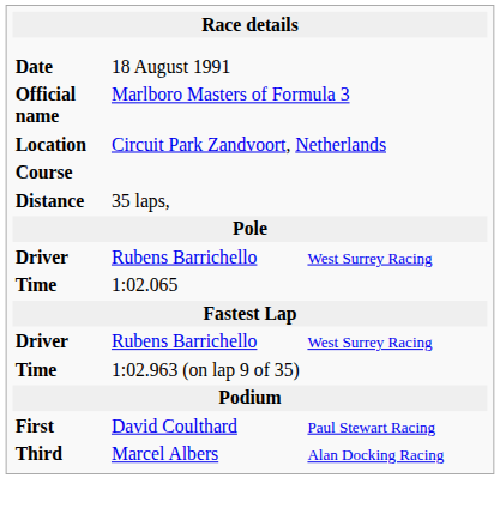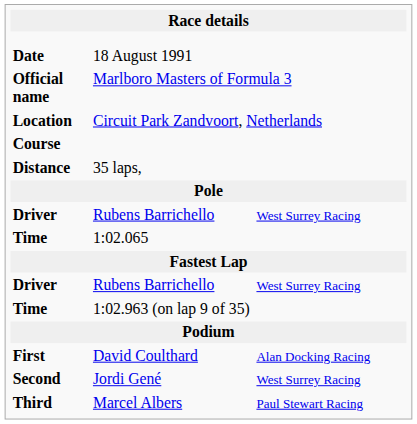 <table class="infobox" align="right" cellpadding="2" style="float:right; width: 26em; ">
 <tr>
 <th colspan="3" style="background:#efefef;">Race details</th>
 </tr>
 <tr>
 <td colspan="3" style="text-align:center;"></td>
 </tr>
 <tr>
 <td colspan="3" style="text-align:center;"></td>
 </tr>
 <tr>
 <td style="width: 20%;"><strong>Date</strong></td>
 <td>18 August 1991</td>
 </tr>
 <tr>
 <td><strong>Official name</strong></td>
 <td colspan=2><a href='#'>Marlboro Masters of Formula 3</a></td>
 </tr>
 <tr>
 <td><strong>Location</strong></td>
 <td colspan=2><a href='#'>Circuit Park Zandvoort</a>, <a href='#'>Netherlands</a></td>
 </tr>
 <tr>
 <td><strong>Course</strong></td>
 <td colspan=2></td>
 </tr>
 <tr>
 <td><strong>Distance</strong></td>
 <td colspan=2>35 laps, </td>
 </tr>
 <tr>
 <th colspan="3" style="background:#efefef;">Pole</th>
 </tr>
 <tr>
 <td><strong>Driver</strong></td>
 <td> <a href='#'>Rubens Barrichello</a></td>
 <td><small><a href='#'>West Surrey Racing</a></small></td>
 </tr>
 <tr>
 <td><strong>Time</strong></td>
 <td colspan=2>1:02.065</td>
 </tr>
 <tr>
 <th colspan="3" style="background:#efefef;">Fastest Lap</th>
 </tr>
 <tr>
 <td><strong>Driver</strong></td>
 <td> <a href='#'>Rubens Barrichello</a></td>
 <td><small><a href='#'>West Surrey Racing</a></small></td>
 </tr>
 <tr>
 <td><strong>Time</strong></td>
 <td colspan=2>1:02.963 (on lap 9 of 35)</td>
 </tr>
 <tr>
 <th colspan="3" style="background:#efefef;">Podium</th>
 </tr>
 <tr>
 <td><strong>First</strong></td>
 <td> <a href='#'>David Coulthard</a></td>
-<td><small><a href='#'>Paul Stewart Racing</a></small></td>
+<td><small><a href='#'>Alan Docking Racing</a></small></td>
+</tr>
+<tr>
+<td><strong>Second</strong></td>
+<td> <a href='#'>Jordi Gené</a></td>
+<td><small><a href='#'>West Surrey Racing</a></small></td>
 </tr>
 <tr>
 <td><strong>Third</strong></td>
 <td> <a href='#'>Marcel Albers</a></td>
-<td><small><a href='#'>Alan Docking Racing</a></small></td>
+<td><small><a href='#'>Paul Stewart Racing</a></small></td>
 </tr>
 </table>
